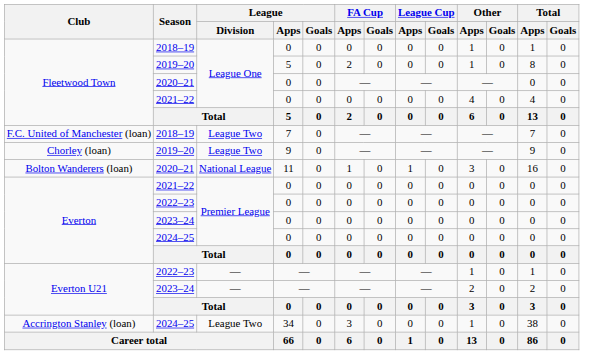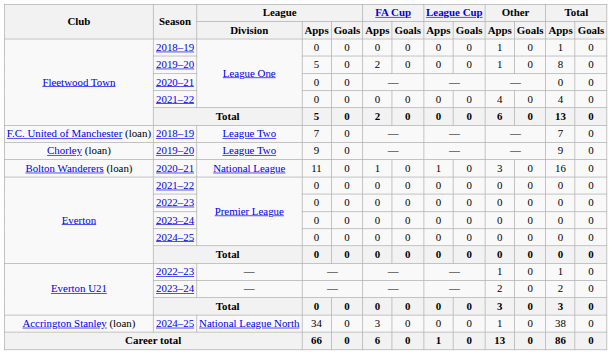 <table class="wikitable" style="text-align: center">
 <tr>
 <th rowspan="2">Club</th>
 <th rowspan="2">Season</th>
 <th colspan="3">League</th>
 <th colspan="2"><a href='#'>FA Cup</a></th>
 <th colspan="2"><a href='#'>League Cup</a></th>
 <th colspan="2">Other</th>
 <th colspan="2">Total</th>
 </tr>
 <tr>
 <th>Division</th>
 <th>Apps</th>
 <th>Goals</th>
 <th>Apps</th>
 <th>Goals</th>
 <th>Apps</th>
 <th>Goals</th>
 <th>Apps</th>
 <th>Goals</th>
 <th>Apps</th>
 <th>Goals</th>
 </tr>
 <tr>
 <td rowspan="5"><a href='#'>Fleetwood Town</a></td>
 <td><a href='#'>2018–19</a></td>
 <td rowspan="4"><a href='#'>League One</a></td>
 <td>0</td>
 <td>0</td>
 <td>0</td>
 <td>0</td>
 <td>0</td>
 <td>0</td>
 <td>1</td>
 <td>0</td>
 <td>1</td>
 <td>0</td>
 </tr>
 <tr>
 <td><a href='#'>2019–20</a></td>
 <td>5</td>
 <td>0</td>
 <td>2</td>
 <td>0</td>
 <td>0</td>
 <td>0</td>
 <td>1</td>
 <td>0</td>
 <td>8</td>
 <td>0</td>
 </tr>
 <tr>
 <td><a href='#'>2020–21</a></td>
 <td>0</td>
 <td>0</td>
 <td colspan=2>—</td>
 <td colspan=2>—</td>
 <td colspan=2>—</td>
 <td>0</td>
 <td>0</td>
 </tr>
 <tr>
 <td><a href='#'>2021–22</a></td>
 <td>0</td>
 <td>0</td>
 <td>0</td>
 <td>0</td>
 <td>0</td>
 <td>0</td>
 <td>4</td>
 <td>0</td>
 <td>4</td>
 <td>0</td>
 </tr>
 <tr>
 <th colspan="2">Total</th>
 <th>5</th>
 <th>0</th>
 <th>2</th>
 <th>0</th>
 <th>0</th>
 <th>0</th>
 <th>6</th>
 <th>0</th>
 <th>13</th>
 <th>0</th>
 </tr>
 <tr>
 <td><a href='#'>F.C. United of Manchester</a> (loan)</td>
 <td><a href='#'>2018–19</a></td>
 <td><a href='#'>League Two</a></td>
 <td>7</td>
 <td>0</td>
 <td colspan=2>—</td>
 <td colspan=2>—</td>
 <td colspan=2>—</td>
 <td>7</td>
 <td>0</td>
 </tr>
 <tr>
 <td><a href='#'>Chorley</a> (loan)</td>
 <td><a href='#'>2019–20</a></td>
 <td><a href='#'>League Two</a></td>
 <td>9</td>
 <td>0</td>
 <td colspan=2>—</td>
 <td colspan=2>—</td>
 <td colspan=2>—</td>
 <td>9</td>
 <td>0</td>
 </tr>
 <tr>
 <td><a href='#'>Bolton Wanderers</a> (loan)</td>
 <td><a href='#'>2020–21</a></td>
 <td><a href='#'>National League</a></td>
 <td>11</td>
 <td>0</td>
 <td>1</td>
 <td>0</td>
 <td>1</td>
 <td>0</td>
 <td>3</td>
 <td>0</td>
 <td>16</td>
 <td>0</td>
 </tr>
 <tr>
 <td rowspan="5"><a href='#'>Everton</a></td>
 <td><a href='#'>2021–22</a></td>
 <td rowspan="4"><a href='#'>Premier League</a></td>
 <td>0</td>
 <td>0</td>
 <td>0</td>
 <td>0</td>
 <td>0</td>
 <td>0</td>
 <td>0</td>
 <td>0</td>
 <td>0</td>
 <td>0</td>
 </tr>
 <tr>
 <td><a href='#'>2022–23</a></td>
 <td>0</td>
 <td>0</td>
 <td>0</td>
 <td>0</td>
 <td>0</td>
 <td>0</td>
 <td>0</td>
 <td>0</td>
 <td>0</td>
 <td>0</td>
 </tr>
 <tr>
 <td><a href='#'>2023–24</a></td>
 <td>0</td>
 <td>0</td>
 <td>0</td>
 <td>0</td>
 <td>0</td>
 <td>0</td>
 <td>0</td>
 <td>0</td>
 <td>0</td>
 <td>0</td>
 </tr>
 <tr>
 <td><a href='#'>2024–25</a></td>
 <td>0</td>
 <td>0</td>
 <td>0</td>
 <td>0</td>
 <td>0</td>
 <td>0</td>
 <td>0</td>
 <td>0</td>
 <td>0</td>
 <td>0</td>
 </tr>
 <tr>
 <th colspan="2">Total</th>
 <th>0</th>
 <th>0</th>
 <th>0</th>
 <th>0</th>
 <th>0</th>
 <th>0</th>
 <th>0</th>
 <th>0</th>
 <th>0</th>
 <th>0</th>
 </tr>
 <tr>
 <td rowspan="3"><a href='#'>Everton U21</a></td>
 <td><a href='#'>2022–23</a></td>
 <td>—</td>
 <td colspan="2">—</td>
 <td colspan="2">—</td>
 <td colspan="2">—</td>
 <td>1</td>
 <td>0</td>
 <td>1</td>
 <td>0</td>
 </tr>
 <tr>
 <td><a href='#'>2023–24</a></td>
 <td>—</td>
 <td colspan="2">—</td>
 <td colspan="2">—</td>
 <td colspan="2">—</td>
 <td>2</td>
 <td>0</td>
 <td>2</td>
 <td>0</td>
 </tr>
 <tr>
 <th colspan="2">Total</th>
 <th>0</th>
 <th>0</th>
 <th>0</th>
 <th>0</th>
 <th>0</th>
 <th>0</th>
 <th>3</th>
 <th>0</th>
 <th>3</th>
 <th>0</th>
 </tr>
 <tr>
 <td><a href='#'>Accrington Stanley</a> (loan)</td>
 <td><a href='#'>2024–25</a></td>
-<td>League Two</td>
+<td><a href='#'>National League North</a></td>
 <td>34</td>
 <td>0</td>
 <td>3</td>
 <td>0</td>
 <td>0</td>
 <td>0</td>
 <td>1</td>
 <td>0</td>
 <td>38</td>
 <td>0</td>
 </tr>
 <tr>
 <th colspan="3">Career total</th>
 <th>66</th>
 <th>0</th>
 <th>6</th>
 <th>0</th>
 <th>1</th>
 <th>0</th>
 <th>13</th>
 <th>0</th>
 <th>86</th>
 <th>0</th>
 </tr>
 </table>
